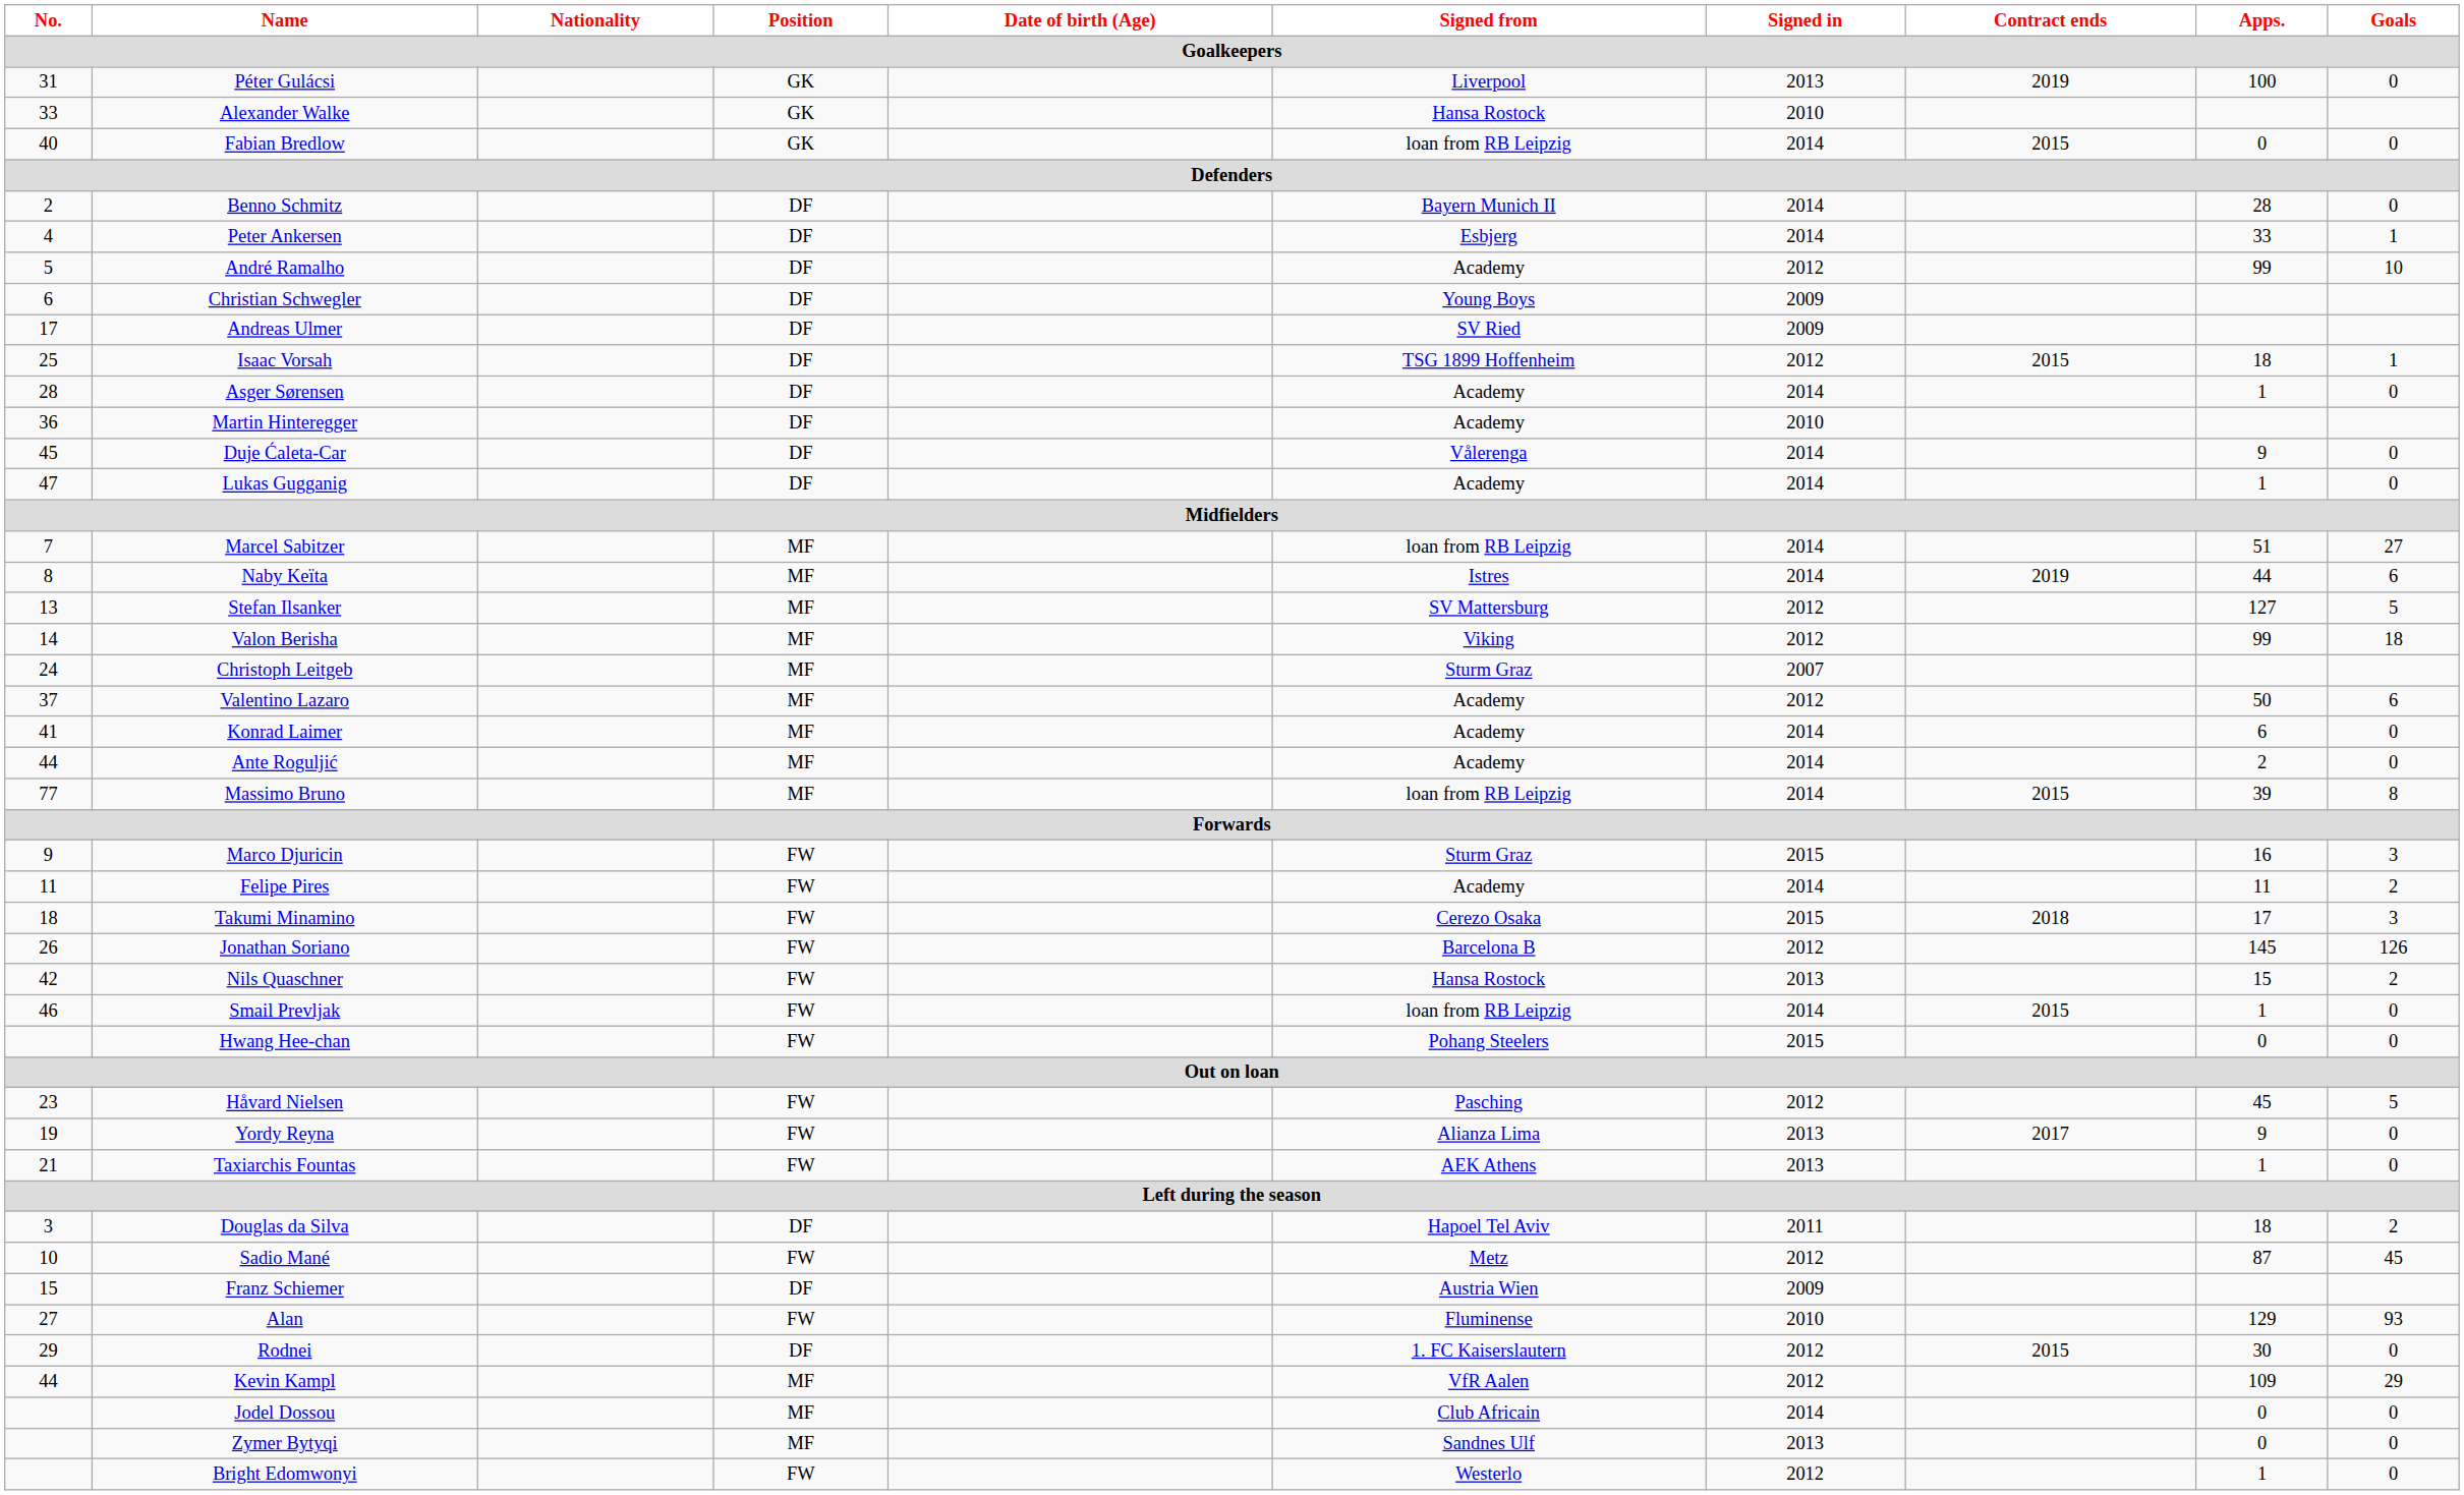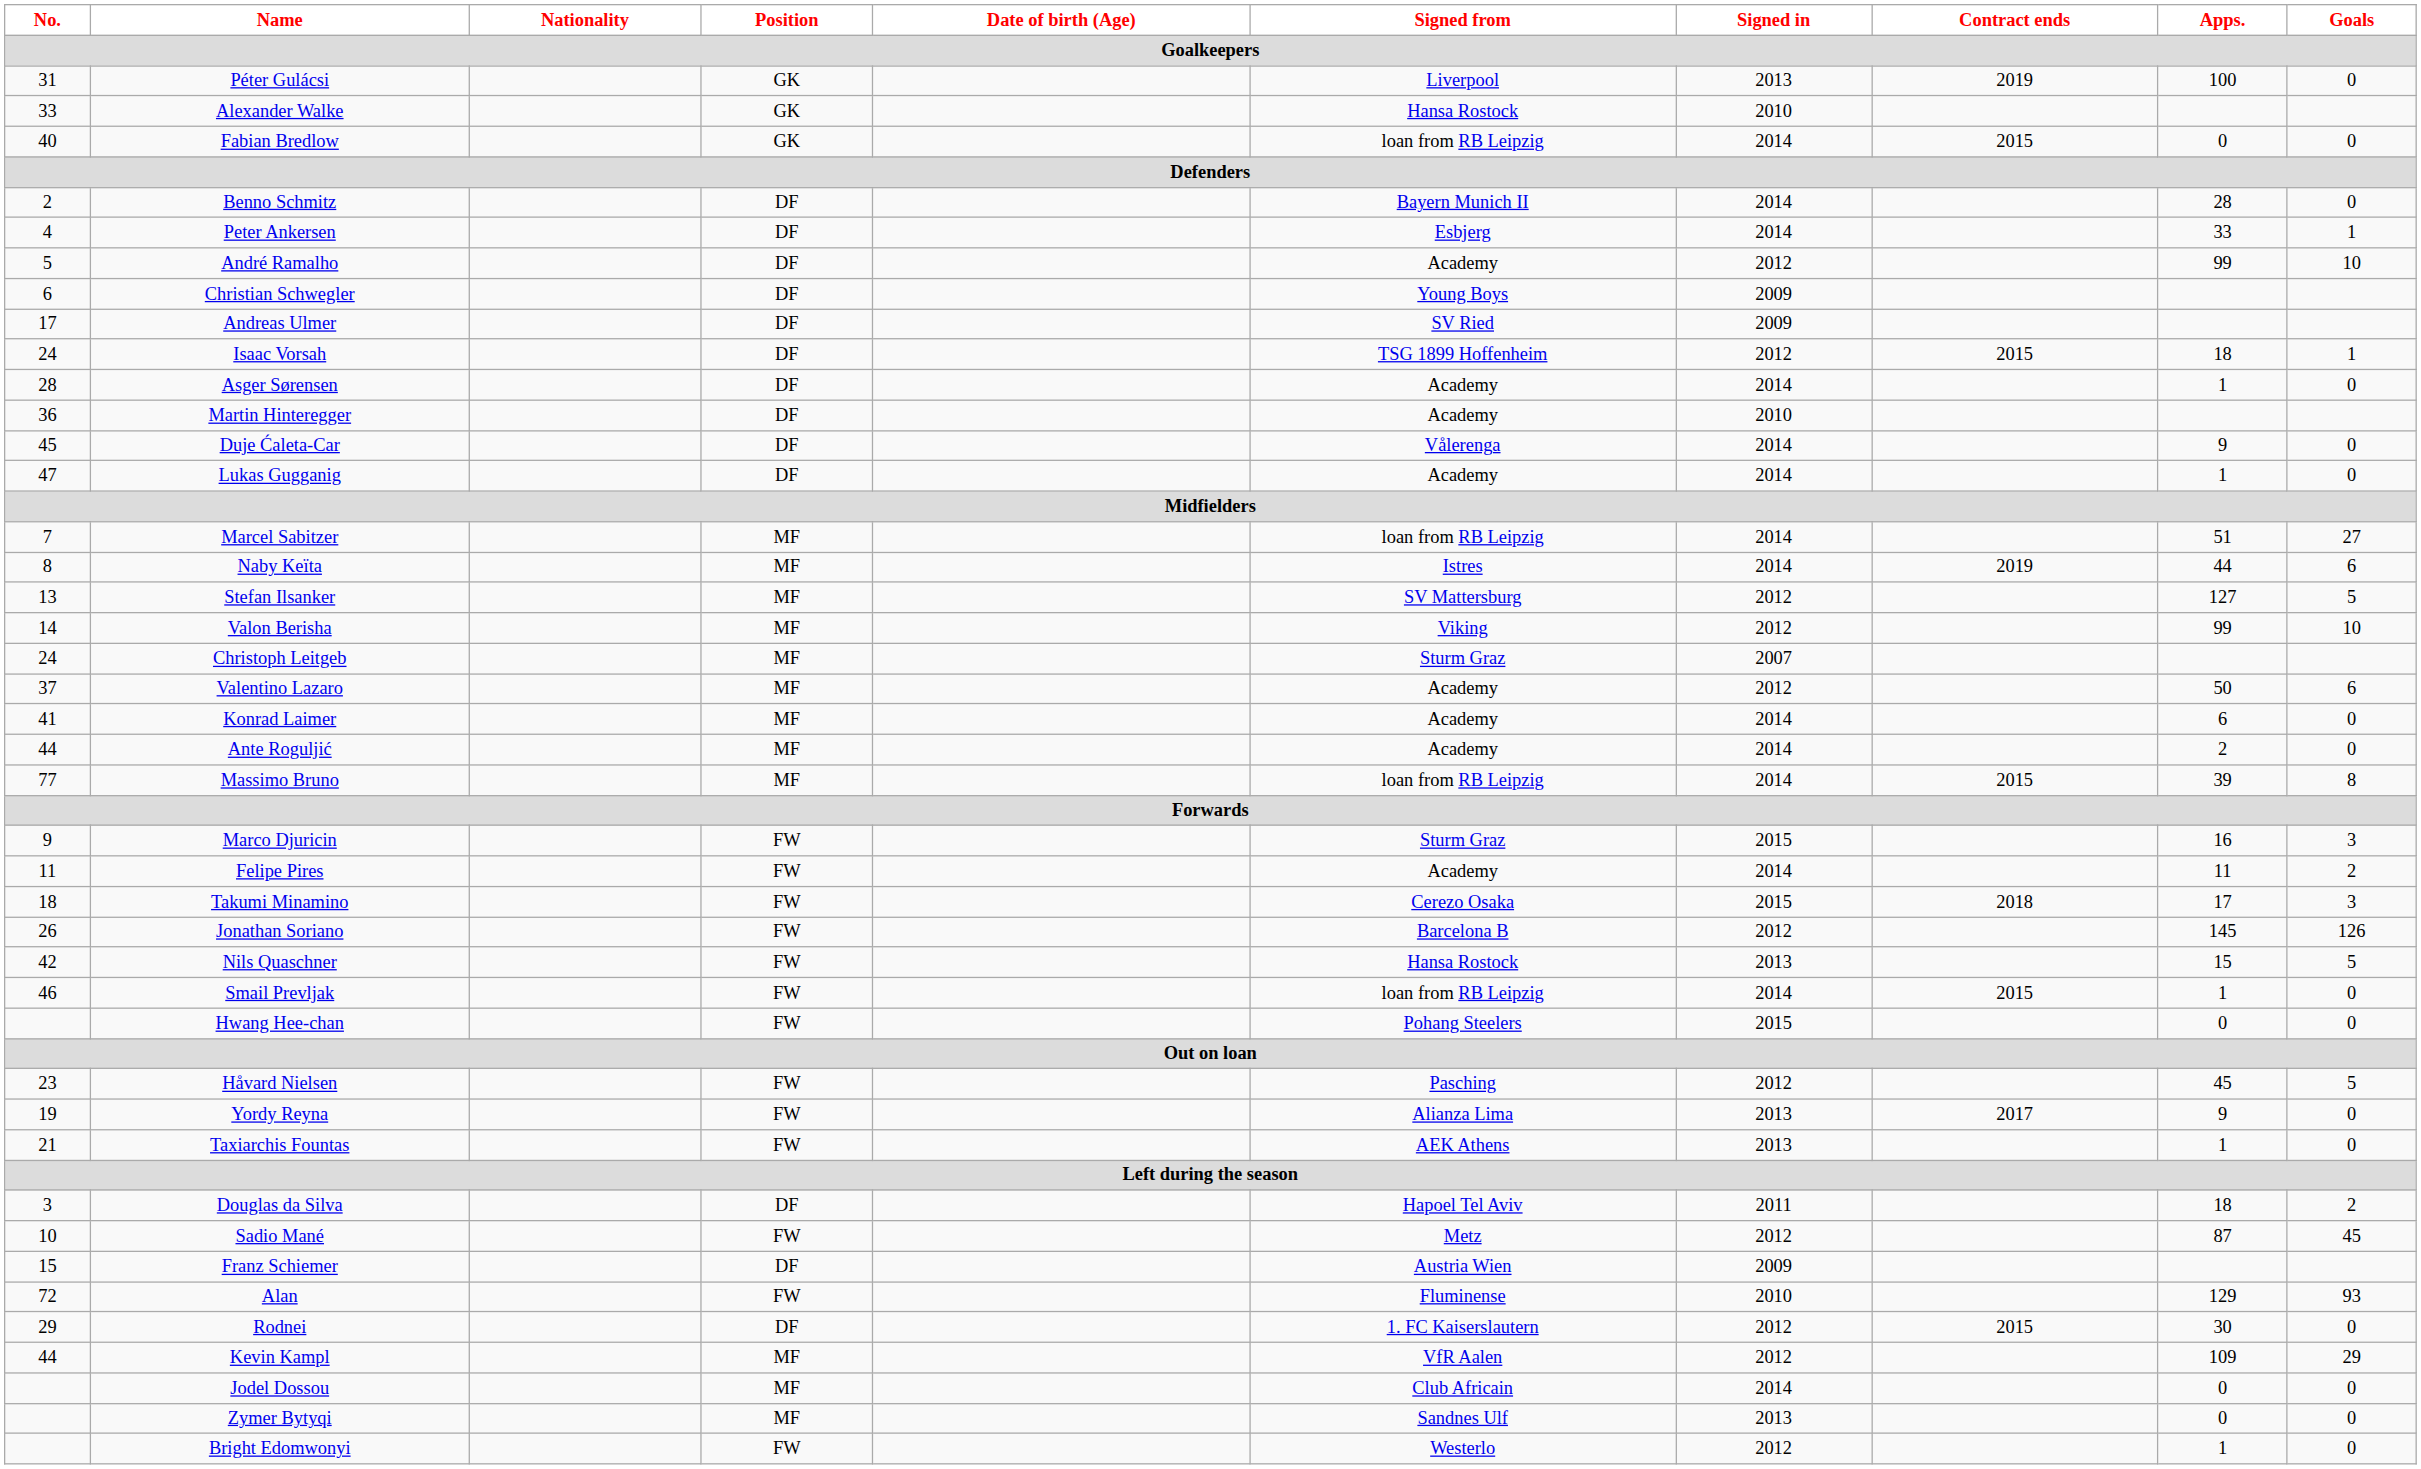 <table class="wikitable"  style="text-align:center; font-size:90%; width:95%;">
 <tr>
 <th style="background:#FFFFFF; color:#FF0000; text-align:center;">No.</th>
 <th style="background:#FFFFFF; color:#FF0000; text-align:center;">Name</th>
 <th style="background:#FFFFFF; color:#FF0000; text-align:center;">Nationality</th>
 <th style="background:#FFFFFF; color:#FF0000; text-align:center;">Position</th>
 <th style="background:#FFFFFF; color:#FF0000; text-align:center;">Date of birth (Age)</th>
 <th style="background:#FFFFFF; color:#FF0000; text-align:center;">Signed from</th>
 <th style="background:#FFFFFF; color:#FF0000; text-align:center;">Signed in</th>
 <th style="background:#FFFFFF; color:#FF0000; text-align:center;">Contract ends</th>
 <th style="background:#FFFFFF; color:#FF0000; text-align:center;">Apps.</th>
 <th style="background:#FFFFFF; color:#FF0000; text-align:center;">Goals</th>
 </tr>
 <tr>
 <th colspan="11"  style="background:#dcdcdc; text-align:center;">Goalkeepers</th>
 </tr>
 <tr>
 <td>31</td>
 <td><a href='#'>Péter Gulácsi</a></td>
 <td></td>
 <td>GK</td>
 <td></td>
 <td><a href='#'>Liverpool</a></td>
 <td>2013</td>
 <td>2019</td>
 <td>100</td>
 <td>0</td>
 </tr>
 <tr>
 <td>33</td>
 <td><a href='#'>Alexander Walke</a></td>
 <td></td>
 <td>GK</td>
 <td></td>
 <td><a href='#'>Hansa Rostock</a></td>
 <td>2010</td>
 <td></td>
 <td></td>
 <td></td>
 </tr>
 <tr>
 <td>40</td>
 <td><a href='#'>Fabian Bredlow</a></td>
 <td></td>
 <td>GK</td>
 <td></td>
 <td>loan from <a href='#'>RB Leipzig</a></td>
 <td>2014</td>
 <td>2015</td>
 <td>0</td>
 <td>0</td>
 </tr>
 <tr>
 <th colspan="11"  style="background:#dcdcdc; text-align:center;">Defenders</th>
 </tr>
 <tr>
 <td>2</td>
 <td><a href='#'>Benno Schmitz</a></td>
 <td></td>
 <td>DF</td>
 <td></td>
 <td><a href='#'>Bayern Munich II</a></td>
 <td>2014</td>
 <td></td>
 <td>28</td>
 <td>0</td>
 </tr>
 <tr>
 <td>4</td>
 <td><a href='#'>Peter Ankersen</a></td>
 <td></td>
 <td>DF</td>
 <td></td>
 <td><a href='#'>Esbjerg</a></td>
 <td>2014</td>
 <td></td>
 <td>33</td>
 <td>1</td>
 </tr>
 <tr>
 <td>5</td>
 <td><a href='#'>André Ramalho</a></td>
 <td></td>
 <td>DF</td>
 <td></td>
 <td>Academy</td>
 <td>2012</td>
 <td></td>
 <td>99</td>
 <td>10</td>
 </tr>
 <tr>
 <td>6</td>
 <td><a href='#'>Christian Schwegler</a></td>
 <td></td>
 <td>DF</td>
 <td></td>
 <td><a href='#'>Young Boys</a></td>
 <td>2009</td>
 <td></td>
 <td></td>
 <td></td>
 </tr>
 <tr>
 <td>17</td>
 <td><a href='#'>Andreas Ulmer</a></td>
 <td></td>
 <td>DF</td>
 <td></td>
 <td><a href='#'>SV Ried</a></td>
 <td>2009</td>
 <td></td>
 <td></td>
 <td></td>
 </tr>
 <tr>
-<td>25</td>
+<td>24</td>
 <td><a href='#'>Isaac Vorsah</a></td>
 <td></td>
 <td>DF</td>
 <td></td>
 <td><a href='#'>TSG 1899 Hoffenheim</a></td>
 <td>2012</td>
 <td>2015</td>
 <td>18</td>
 <td>1</td>
 </tr>
 <tr>
 <td>28</td>
 <td><a href='#'>Asger Sørensen</a></td>
 <td></td>
 <td>DF</td>
 <td></td>
 <td>Academy</td>
 <td>2014</td>
 <td></td>
 <td>1</td>
 <td>0</td>
 </tr>
 <tr>
 <td>36</td>
 <td><a href='#'>Martin Hinteregger</a></td>
 <td></td>
 <td>DF</td>
 <td></td>
 <td>Academy</td>
 <td>2010</td>
 <td></td>
 <td></td>
 <td></td>
 </tr>
 <tr>
 <td>45</td>
 <td><a href='#'>Duje Ćaleta-Car</a></td>
 <td></td>
 <td>DF</td>
 <td></td>
 <td><a href='#'>Vålerenga</a></td>
 <td>2014</td>
 <td></td>
 <td>9</td>
 <td>0</td>
 </tr>
 <tr>
 <td>47</td>
 <td><a href='#'>Lukas Gugganig</a></td>
 <td></td>
 <td>DF</td>
 <td></td>
 <td>Academy</td>
 <td>2014</td>
 <td></td>
 <td>1</td>
 <td>0</td>
 </tr>
 <tr>
 <th colspan="11"  style="background:#dcdcdc; text-align:center;">Midfielders</th>
 </tr>
 <tr>
 <td>7</td>
 <td><a href='#'>Marcel Sabitzer</a></td>
 <td></td>
 <td>MF</td>
 <td></td>
 <td>loan from <a href='#'>RB Leipzig</a></td>
 <td>2014</td>
 <td></td>
 <td>51</td>
 <td>27</td>
 </tr>
 <tr>
 <td>8</td>
 <td><a href='#'>Naby Keïta</a></td>
 <td></td>
 <td>MF</td>
 <td></td>
 <td><a href='#'>Istres</a></td>
 <td>2014</td>
 <td>2019</td>
 <td>44</td>
 <td>6</td>
 </tr>
 <tr>
 <td>13</td>
 <td><a href='#'>Stefan Ilsanker</a></td>
 <td></td>
 <td>MF</td>
 <td></td>
 <td><a href='#'>SV Mattersburg</a></td>
 <td>2012</td>
 <td></td>
 <td>127</td>
 <td>5</td>
 </tr>
 <tr>
 <td>14</td>
 <td><a href='#'>Valon Berisha</a></td>
 <td></td>
 <td>MF</td>
 <td></td>
 <td><a href='#'>Viking</a></td>
 <td>2012</td>
 <td></td>
 <td>99</td>
-<td>18</td>
+<td>10</td>
 </tr>
 <tr>
 <td>24</td>
 <td><a href='#'>Christoph Leitgeb</a></td>
 <td></td>
 <td>MF</td>
 <td></td>
 <td><a href='#'>Sturm Graz</a></td>
 <td>2007</td>
 <td></td>
 <td></td>
 <td></td>
 </tr>
 <tr>
 <td>37</td>
 <td><a href='#'>Valentino Lazaro</a></td>
 <td></td>
 <td>MF</td>
 <td></td>
 <td>Academy</td>
 <td>2012</td>
 <td></td>
 <td>50</td>
 <td>6</td>
 </tr>
 <tr>
 <td>41</td>
 <td><a href='#'>Konrad Laimer</a></td>
 <td></td>
 <td>MF</td>
 <td></td>
 <td>Academy</td>
 <td>2014</td>
 <td></td>
 <td>6</td>
 <td>0</td>
 </tr>
 <tr>
 <td>44</td>
 <td><a href='#'>Ante Roguljić</a></td>
 <td></td>
 <td>MF</td>
 <td></td>
 <td>Academy</td>
 <td>2014</td>
 <td></td>
 <td>2</td>
 <td>0</td>
 </tr>
 <tr>
 <td>77</td>
 <td><a href='#'>Massimo Bruno</a></td>
 <td></td>
 <td>MF</td>
 <td></td>
 <td>loan from <a href='#'>RB Leipzig</a></td>
 <td>2014</td>
 <td>2015</td>
 <td>39</td>
 <td>8</td>
 </tr>
 <tr>
 <th colspan="11"  style="background:#dcdcdc; text-align:center;">Forwards</th>
 </tr>
 <tr>
 <td>9</td>
 <td><a href='#'>Marco Djuricin</a></td>
 <td></td>
 <td>FW</td>
 <td></td>
 <td><a href='#'>Sturm Graz</a></td>
 <td>2015</td>
 <td></td>
 <td>16</td>
 <td>3</td>
 </tr>
 <tr>
 <td>11</td>
 <td><a href='#'>Felipe Pires</a></td>
 <td></td>
 <td>FW</td>
 <td></td>
 <td>Academy</td>
 <td>2014</td>
 <td></td>
 <td>11</td>
 <td>2</td>
 </tr>
 <tr>
 <td>18</td>
 <td><a href='#'>Takumi Minamino</a></td>
 <td></td>
 <td>FW</td>
 <td></td>
 <td><a href='#'>Cerezo Osaka</a></td>
 <td>2015</td>
 <td>2018</td>
 <td>17</td>
 <td>3</td>
 </tr>
 <tr>
 <td>26</td>
 <td><a href='#'>Jonathan Soriano</a></td>
 <td></td>
 <td>FW</td>
 <td></td>
 <td><a href='#'>Barcelona B</a></td>
 <td>2012</td>
 <td></td>
 <td>145</td>
 <td>126</td>
 </tr>
 <tr>
 <td>42</td>
 <td><a href='#'>Nils Quaschner</a></td>
 <td></td>
 <td>FW</td>
 <td></td>
 <td><a href='#'>Hansa Rostock</a></td>
 <td>2013</td>
 <td></td>
 <td>15</td>
-<td>2</td>
+<td>5</td>
 </tr>
 <tr>
 <td>46</td>
 <td><a href='#'>Smail Prevljak</a></td>
 <td></td>
 <td>FW</td>
 <td></td>
 <td>loan from <a href='#'>RB Leipzig</a></td>
 <td>2014</td>
 <td>2015</td>
 <td>1</td>
 <td>0</td>
 </tr>
 <tr>
 <td></td>
 <td><a href='#'>Hwang Hee-chan</a></td>
 <td></td>
 <td>FW</td>
 <td></td>
 <td><a href='#'>Pohang Steelers</a></td>
 <td>2015</td>
 <td></td>
 <td>0</td>
 <td>0</td>
 </tr>
 <tr>
 <th colspan="11"  style="background:#dcdcdc; text-align:center;">Out on loan</th>
 </tr>
 <tr>
 <td>23</td>
 <td><a href='#'>Håvard Nielsen</a></td>
 <td></td>
 <td>FW</td>
 <td></td>
 <td><a href='#'>Pasching</a></td>
 <td>2012</td>
 <td></td>
 <td>45</td>
 <td>5</td>
 </tr>
 <tr>
 <td>19</td>
 <td><a href='#'>Yordy Reyna</a></td>
 <td></td>
 <td>FW</td>
 <td></td>
 <td><a href='#'>Alianza Lima</a></td>
 <td>2013</td>
 <td>2017</td>
 <td>9</td>
 <td>0</td>
 </tr>
 <tr>
 <td>21</td>
 <td><a href='#'>Taxiarchis Fountas</a></td>
 <td></td>
 <td>FW</td>
 <td></td>
 <td><a href='#'>AEK Athens</a></td>
 <td>2013</td>
 <td></td>
 <td>1</td>
 <td>0</td>
 </tr>
 <tr>
 <th colspan="11"  style="background:#dcdcdc; text-align:center;">Left during the season</th>
 </tr>
 <tr>
 <td>3</td>
 <td><a href='#'>Douglas da Silva</a></td>
 <td></td>
 <td>DF</td>
 <td></td>
 <td><a href='#'>Hapoel Tel Aviv</a></td>
 <td>2011</td>
 <td></td>
 <td>18</td>
 <td>2</td>
 </tr>
 <tr>
 <td>10</td>
 <td><a href='#'>Sadio Mané</a></td>
 <td></td>
 <td>FW</td>
 <td></td>
 <td><a href='#'>Metz</a></td>
 <td>2012</td>
 <td></td>
 <td>87</td>
 <td>45</td>
 </tr>
 <tr>
 <td>15</td>
 <td><a href='#'>Franz Schiemer</a></td>
 <td></td>
 <td>DF</td>
 <td></td>
 <td><a href='#'>Austria Wien</a></td>
 <td>2009</td>
 <td></td>
 <td></td>
 <td></td>
 </tr>
 <tr>
-<td>27</td>
+<td>72</td>
 <td><a href='#'>Alan</a></td>
 <td></td>
 <td>FW</td>
 <td></td>
 <td><a href='#'>Fluminense</a></td>
 <td>2010</td>
 <td></td>
 <td>129</td>
 <td>93</td>
 </tr>
 <tr>
 <td>29</td>
 <td><a href='#'>Rodnei</a></td>
 <td></td>
 <td>DF</td>
 <td></td>
 <td><a href='#'>1. FC Kaiserslautern</a></td>
 <td>2012</td>
 <td>2015</td>
 <td>30</td>
 <td>0</td>
 </tr>
 <tr>
 <td>44</td>
 <td><a href='#'>Kevin Kampl</a></td>
 <td></td>
 <td>MF</td>
 <td></td>
 <td><a href='#'>VfR Aalen</a></td>
 <td>2012</td>
 <td></td>
 <td>109</td>
 <td>29</td>
 </tr>
 <tr>
 <td></td>
 <td><a href='#'>Jodel Dossou</a></td>
 <td></td>
 <td>MF</td>
 <td></td>
 <td><a href='#'>Club Africain</a></td>
 <td>2014</td>
 <td></td>
 <td>0</td>
 <td>0</td>
 </tr>
 <tr>
 <td></td>
 <td><a href='#'>Zymer Bytyqi</a></td>
 <td></td>
 <td>MF</td>
 <td></td>
 <td><a href='#'>Sandnes Ulf</a></td>
 <td>2013</td>
 <td></td>
 <td>0</td>
 <td>0</td>
 </tr>
 <tr>
 <td></td>
 <td><a href='#'>Bright Edomwonyi</a></td>
 <td></td>
 <td>FW</td>
 <td></td>
 <td><a href='#'>Westerlo</a></td>
 <td>2012</td>
 <td></td>
 <td>1</td>
 <td>0</td>
 </tr>
 </table>
